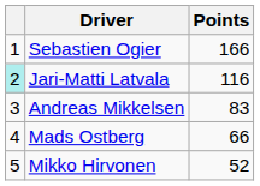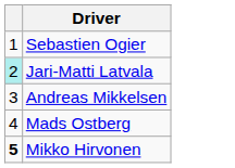 <table class="wikitable" style="font-size: 95%;">
 <tr>
 <th></th>
 <th>Driver</th>
-<th>Points</th>
 </tr>
 <tr>
 <td>1</td>
 <td> <a href='#'>Sebastien Ogier</a></td>
-<td align="right">166</td>
 </tr>
 <tr>
 <td style="background: paleturquoise;">2</td>
 <td> <a href='#'>Jari-Matti Latvala</a></td>
-<td align="right">116</td>
 </tr>
 <tr>
 <td>3</td>
 <td> <a href='#'>Andreas Mikkelsen</a></td>
-<td align="right">83</td>
 </tr>
 <tr>
 <td>4</td>
 <td> <a href='#'>Mads Ostberg</a></td>
-<td align="right">66</td>
 </tr>
 <tr>
-<td>5</td>
+<td><strong>5</strong></td>
 <td> <a href='#'>Mikko Hirvonen</a></td>
-<td align="right">52</td>
 </tr>
 </table>
